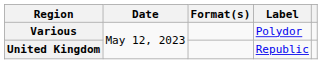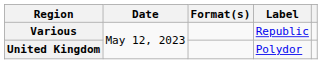 <table class="wikitable plainrowheaders">
 <tr>
 <th scope="col">Region</th>
 <th scope="col">Date</th>
 <th scope="col">Format(s)</th>
 <th scope="col">Label</th>
 <th scope="col"></th>
 </tr>
 <tr>
 <th scope="row">Various</th>
 <td rowspan="2">May 12, 2023</td>
 <td></td>
-<td><a href='#'>Polydor</a></td>
+<td><a href='#'>Republic</a></td>
 <td style="text-align:center;"></td>
 </tr>
 <tr>
 <th scope="row">United Kingdom</th>
 <td></td>
-<td><a href='#'>Republic</a></td>
+<td><a href='#'>Polydor</a></td>
 <td style="text-align:center;"></td>
 </tr>
 </table>
